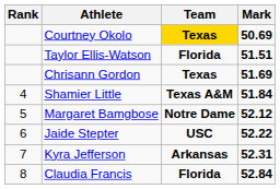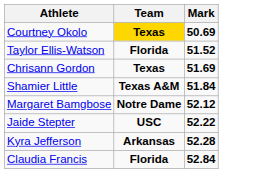 <table class="wikitable sortable" style="text-align: center;">
 <tr>
-<th>Rank</th>
 <th>Athlete</th>
 <th>Team</th>
 <th>Mark</th>
 </tr>
 <tr>
-<td></td>
 <td align=left><a href='#'>Courtney Okolo</a></td>
 <td style="background: gold;"><strong>Texas</strong></td>
 <td><strong>50.69</strong></td>
 </tr>
 <tr>
-<td></td>
 <td align=left><a href='#'>Taylor Ellis-Watson</a></td>
 <td><strong>Florida</strong></td>
-<td><strong>51.51</strong></td>
+<td><strong>51.52</strong></td>
 </tr>
 <tr>
-<td></td>
 <td align=left><a href='#'>Chrisann Gordon</a></td>
 <td><strong>Texas</strong></td>
 <td><strong>51.69</strong></td>
 </tr>
 <tr>
-<td>4</td>
 <td align=left><a href='#'>Shamier Little</a></td>
 <td><strong>Texas A&M</strong></td>
 <td><strong>51.84</strong></td>
 </tr>
 <tr>
-<td>5</td>
 <td align=left><a href='#'>Margaret Bamgbose</a></td>
 <td><strong>Notre Dame</strong></td>
 <td><strong>52.12</strong></td>
 </tr>
 <tr>
-<td>6</td>
 <td align=left><a href='#'>Jaide Stepter</a></td>
 <td><strong>USC</strong></td>
 <td><strong>52.22</strong></td>
 </tr>
 <tr>
-<td>7</td>
 <td align=left><a href='#'>Kyra Jefferson</a></td>
 <td><strong>Arkansas</strong></td>
-<td><strong>52.31</strong></td>
+<td><strong>52.28</strong></td>
 </tr>
 <tr>
-<td>8</td>
 <td align=left><a href='#'>Claudia Francis</a></td>
 <td><strong>Florida</strong></td>
 <td><strong>52.84</strong></td>
 </tr>
 </table>
